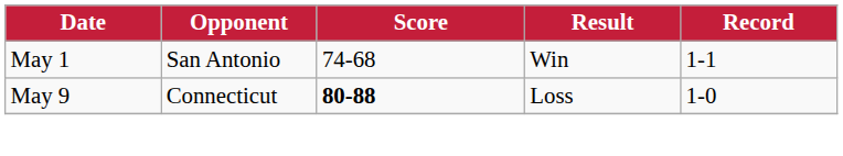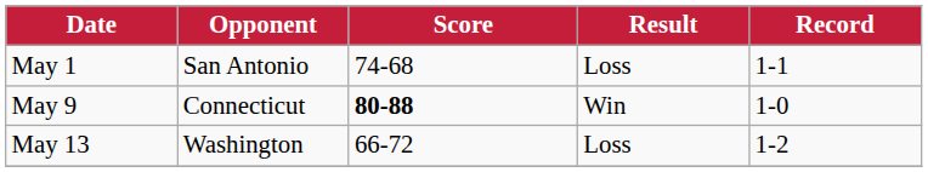 <table class="wikitable sortable sortable">
 <tr>
 <th style="background:#C41E3A;color:white;" width="15%">Date</th>
 <th style="background:#C41E3A;color:white;" width="15%">Opponent</th>
 <th style="background:#C41E3A;color:white;" width="20%">Score</th>
 <th style="background:#C41E3A;color:white;" width="15%">Result</th>
 <th style="background:#C41E3A;color:white;" width="15%">Record</th>
 </tr>
 <tr>
 <td>May 1</td>
 <td>San Antonio</td>
 <td>74-68</td>
-<td>Win</td>
+<td>Loss</td>
 <td>1-1</td>
 </tr>
 <tr>
 <td>May 9</td>
 <td>Connecticut</td>
 <td><strong>80-88</strong></td>
+<td>Win</td>
+<td>1-0</td>
+</tr>
+<tr>
+<td>May 13</td>
+<td>Washington</td>
+<td>66-72</td>
 <td>Loss</td>
-<td>1-0</td>
+<td>1-2</td>
 </tr>
 <tr>
 </tr>
 </table>
